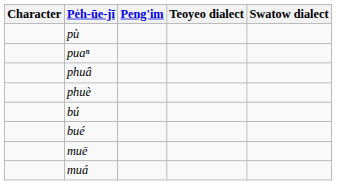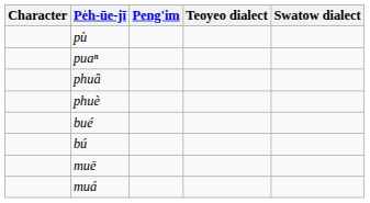 <table class="wikitable">
 <tr>
 <th>Character</th>
 <th><a href='#'>Pe̍h-ūe-jī</a></th>
 <th><a href='#'>Peng'im</a></th>
 <th>Teoyeo dialect</th>
 <th>Swatow dialect</th>
 </tr>
 <tr>
 <td></td>
 <td><em>pù</em></td>
 <td><strong></strong></td>
 <td></td>
 <td></td>
 </tr>
 <tr>
 <td></td>
 <td><em>puaⁿ</em></td>
 <td><strong></strong></td>
 <td></td>
 <td></td>
 </tr>
 <tr>
 <td></td>
 <td><em>phuâ</em></td>
 <td><strong></strong></td>
 <td></td>
 <td></td>
 </tr>
 <tr>
 <td></td>
 <td><em>phuè</em></td>
 <td><strong></strong></td>
 <td></td>
 <td></td>
 </tr>
 <tr>
 <td></td>
-<td><em>bú</em></td>
+<td><em>bué</em></td>
 <td><strong></strong></td>
 <td></td>
 <td></td>
 </tr>
 <tr>
 <td></td>
-<td><em>bué</em></td>
+<td><em>bú</em></td>
 <td><strong></strong></td>
 <td></td>
 <td></td>
 </tr>
 <tr>
 <td></td>
 <td><em>muē</em></td>
 <td><strong></strong></td>
 <td></td>
 <td></td>
 </tr>
 <tr>
 <td></td>
 <td><em>muá</em></td>
 <td><strong></strong></td>
 <td></td>
 <td></td>
 </tr>
 </table>
